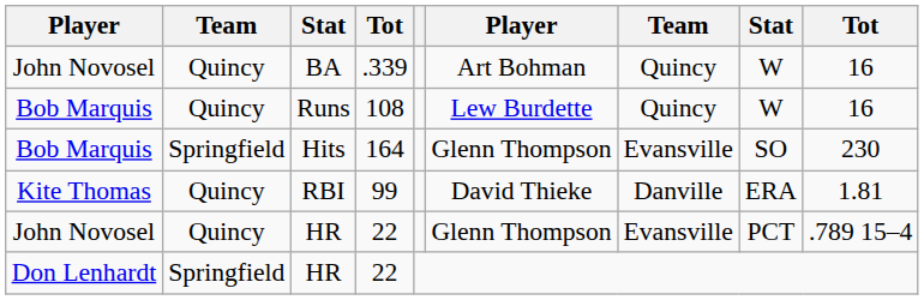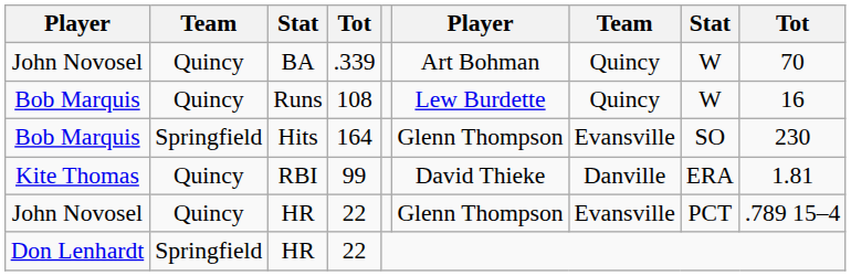 <table class="wikitable" style="text-align:center">
 <tr>
 <th>Player</th>
 <th>Team</th>
 <th>Stat</th>
 <th>Tot</th>
 <th></th>
 <th>Player</th>
 <th>Team</th>
 <th>Stat</th>
 <th>Tot</th>
 </tr>
 <tr>
 <td>John Novosel</td>
 <td>Quincy</td>
 <td>BA</td>
 <td>.339</td>
 <td></td>
 <td>Art Bohman</td>
 <td>Quincy</td>
 <td>W</td>
-<td>16</td>
+<td>70</td>
 </tr>
 <tr>
 <td><a href='#'>Bob Marquis</a></td>
 <td>Quincy</td>
 <td>Runs</td>
 <td>108</td>
 <td></td>
 <td><a href='#'>Lew Burdette</a></td>
 <td>Quincy</td>
 <td>W</td>
 <td>16</td>
 </tr>
 <tr>
 <td><a href='#'>Bob Marquis</a></td>
 <td>Springfield</td>
 <td>Hits</td>
 <td>164</td>
 <td></td>
 <td>Glenn Thompson</td>
 <td>Evansville</td>
 <td>SO</td>
 <td>230</td>
 </tr>
 <tr>
 <td><a href='#'>Kite Thomas</a></td>
 <td>Quincy</td>
 <td>RBI</td>
 <td>99</td>
 <td></td>
 <td>David Thieke</td>
 <td>Danville</td>
 <td>ERA</td>
 <td>1.81</td>
 </tr>
 <tr>
 <td>John Novosel</td>
 <td>Quincy</td>
 <td>HR</td>
 <td>22</td>
 <td></td>
 <td>Glenn Thompson</td>
 <td>Evansville</td>
 <td>PCT</td>
 <td>.789 15–4</td>
 </tr>
 <tr>
 <td><a href='#'>Don Lenhardt</a></td>
 <td>Springfield</td>
 <td>HR</td>
 <td>22</td>
 </tr>
 </table>
